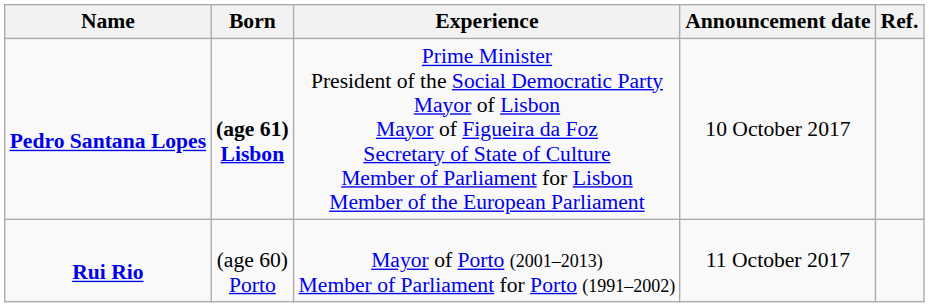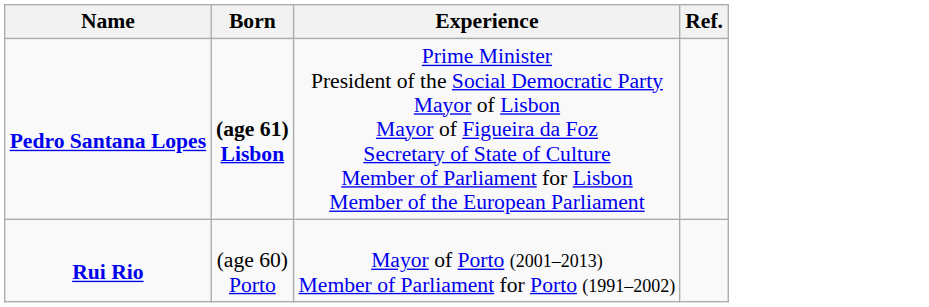 <table class="wikitable" style="text-align:center">
 <tr>
 <th>Name</th>
 <th>Born</th>
 <th>Experience</th>
-<th>Announcement date</th>
 <th class="unsortable">Ref.</th>
 </tr>
 <tr>
 <td><br><strong><a href='#'>Pedro Santana Lopes</a></strong></td>
 <td><strong><br>(age 61)<br><a href='#'>Lisbon</a></strong></td>
 <td><a href='#'>Prime Minister</a> <br>President of the <a href='#'>Social Democratic Party</a> <br><a href='#'>Mayor</a> of <a href='#'>Lisbon</a> <br><a href='#'>Mayor</a> of <a href='#'>Figueira da Foz</a> <br> <a href='#'>Secretary of State of Culture</a> <br><a href='#'>Member of Parliament</a> for <a href='#'>Lisbon</a>  <br><a href='#'>Member of the European Parliament</a> </td>
-<td>10 October 2017</td>
 <td></td>
 </tr>
 <tr>
 <td><br><strong><a href='#'>Rui Rio</a></strong></td>
 <td><br>(age 60)<br><a href='#'>Porto</a></td>
 <td><br><a href='#'>Mayor</a> of <a href='#'>Porto</a> <small>(2001–2013)</small><br><a href='#'>Member of Parliament</a> for <a href='#'>Porto</a> <small>(1991–2002)</small></td>
-<td>11 October 2017</td>
 <td></td>
 </tr>
 </table>
